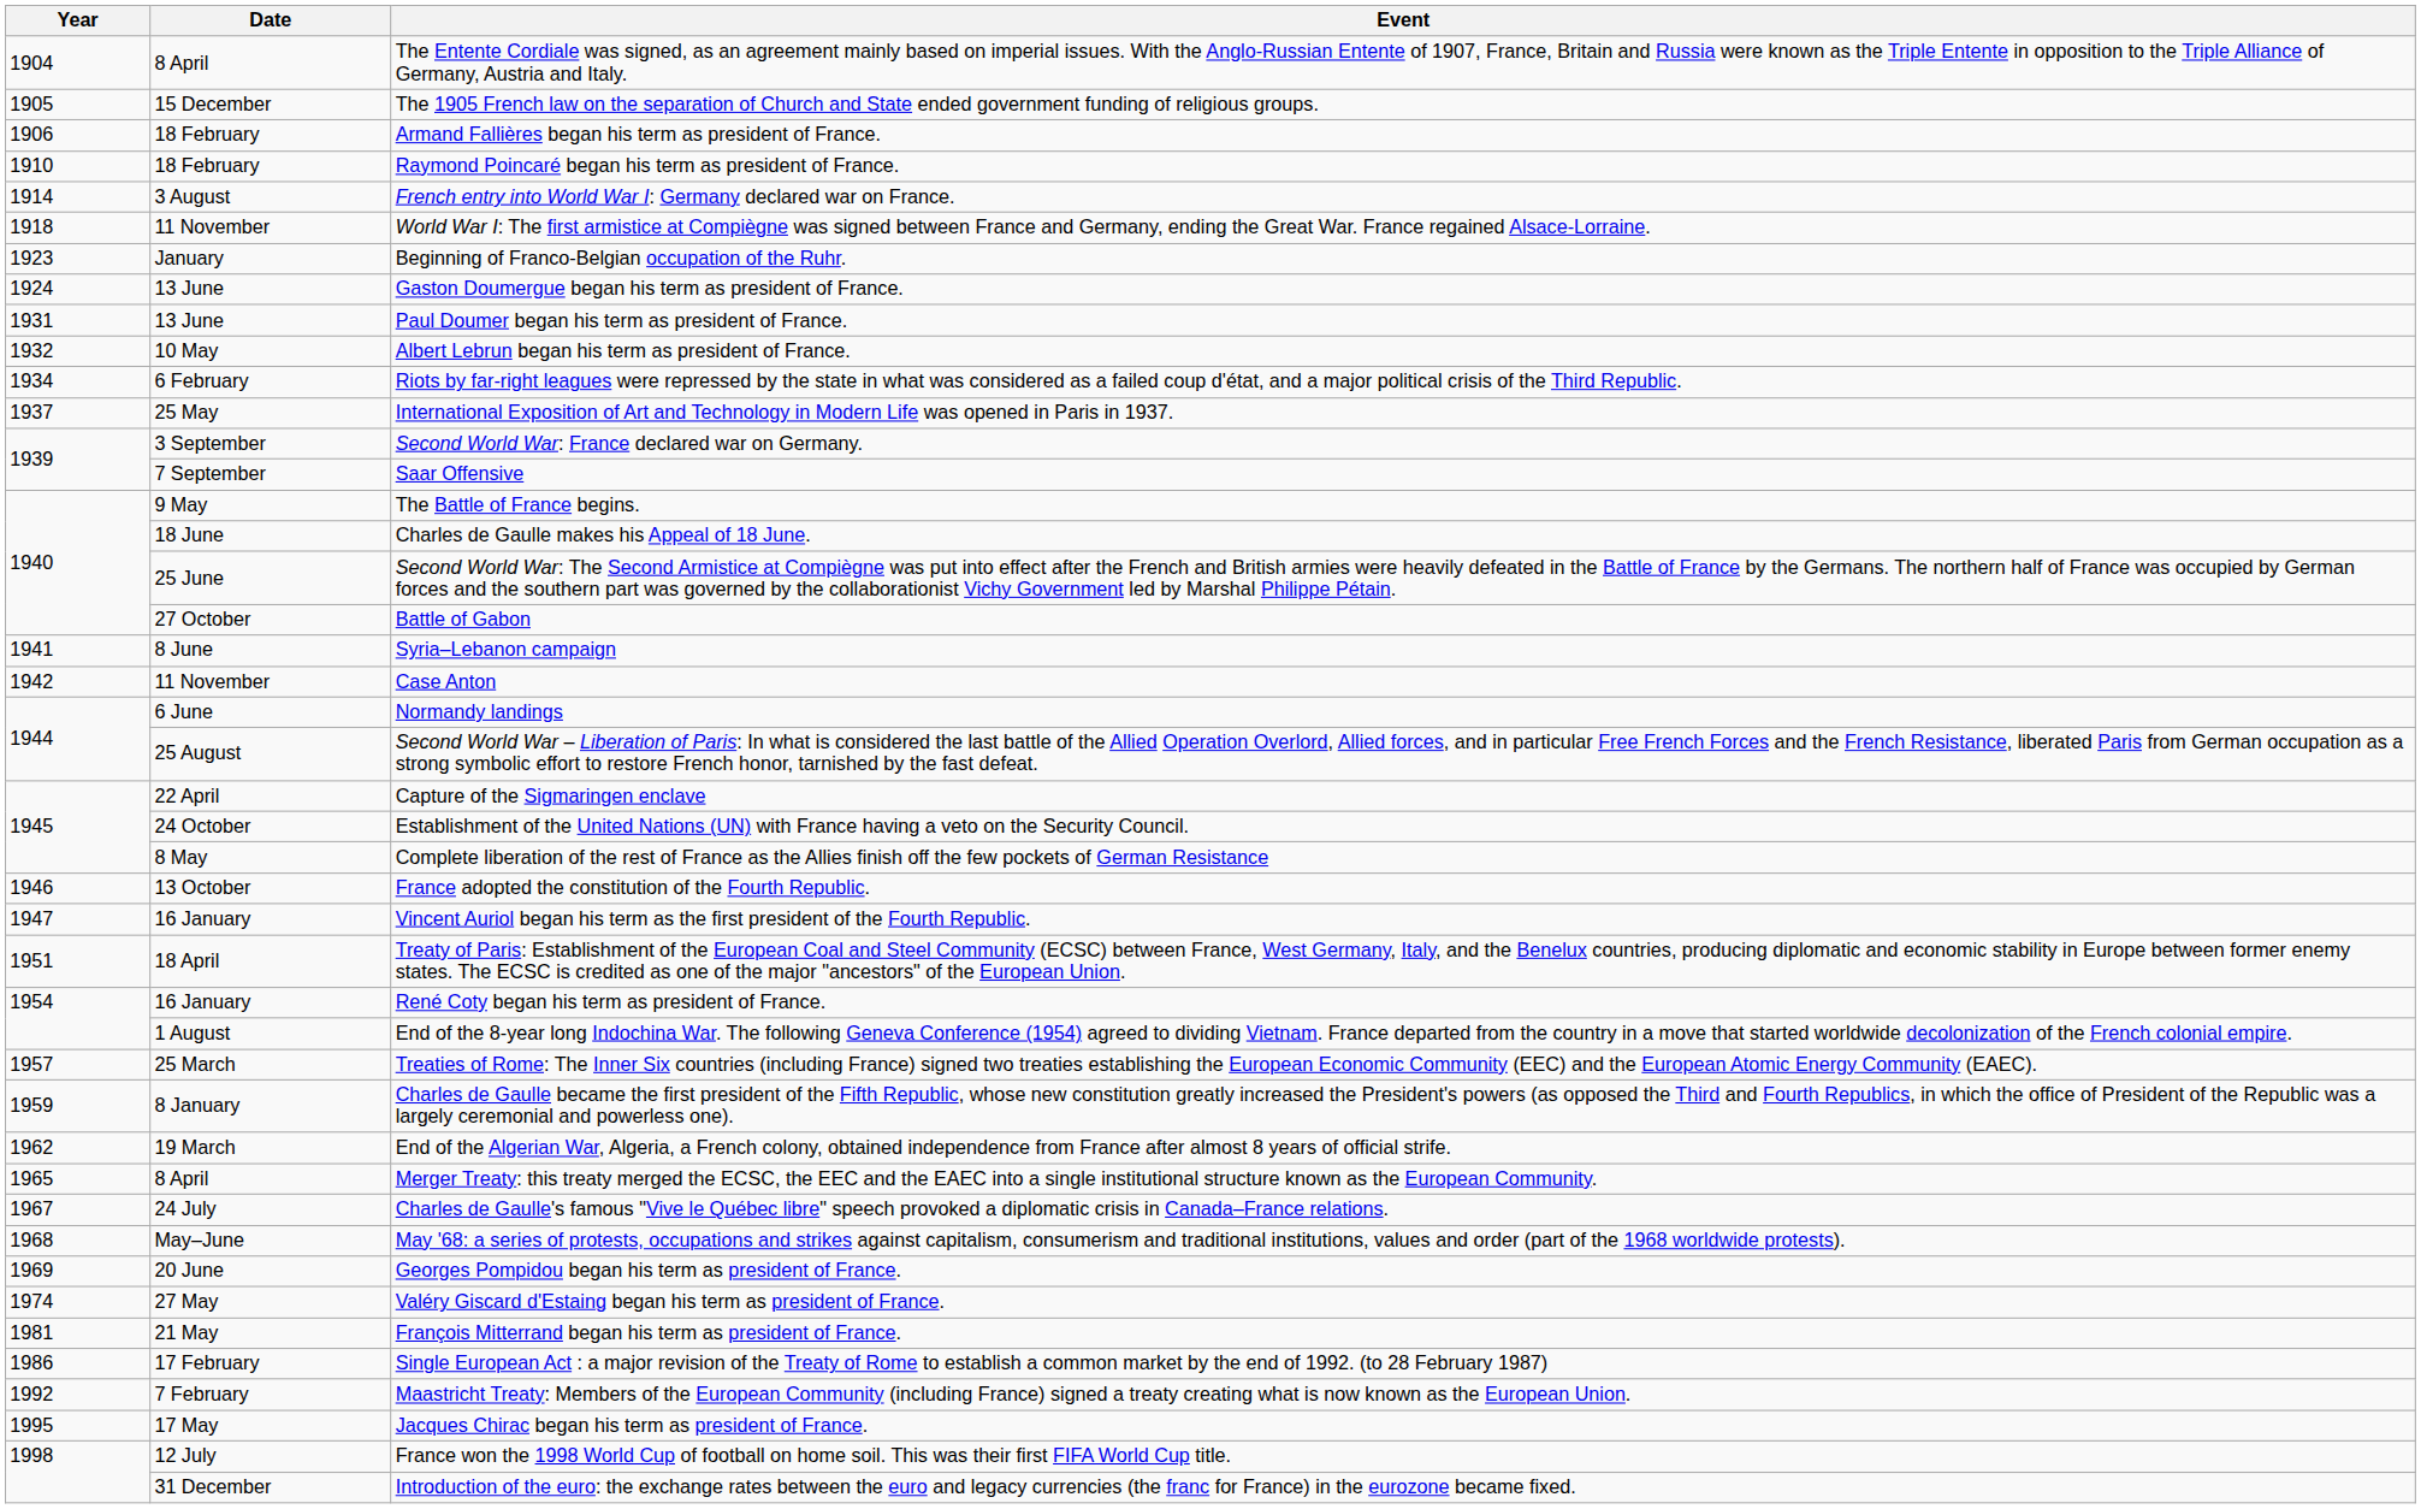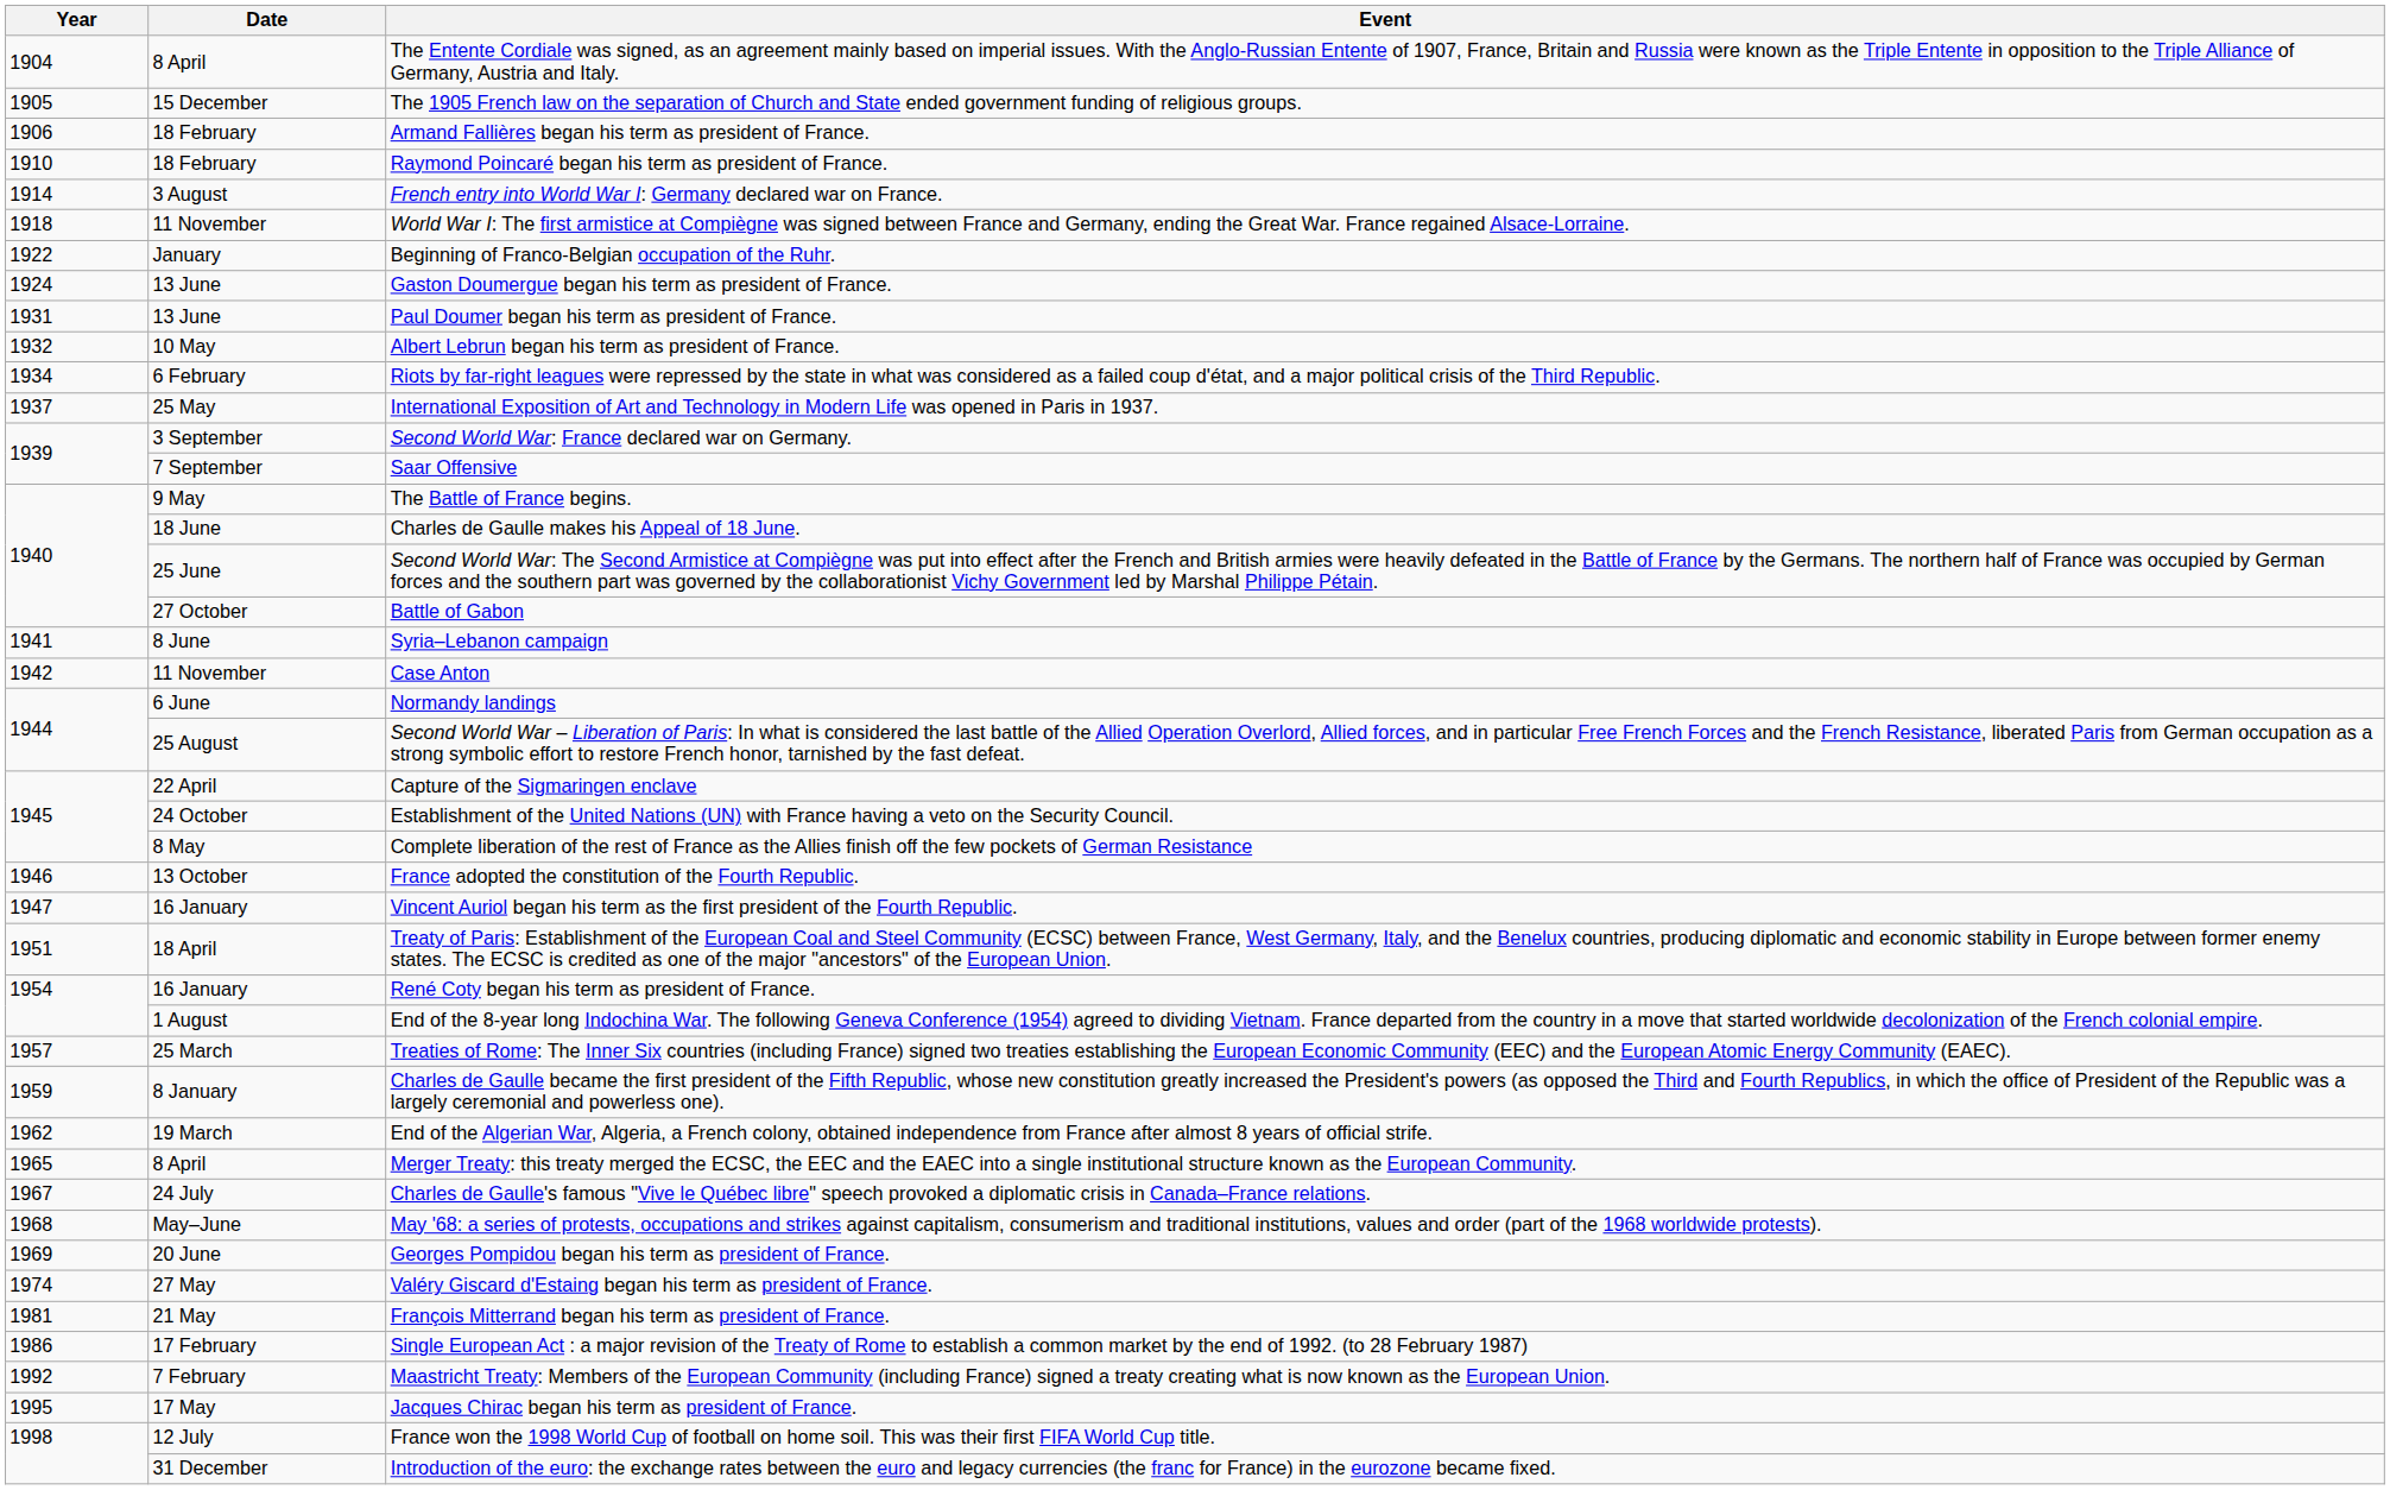 <table class="wikitable" width="100%">
 <tr>
 <th style="width:6%">Year</th>
 <th style="width:10%">Date</th>
 <th>Event</th>
 </tr>
 <tr>
 <td>1904</td>
 <td>8 April</td>
 <td>The <a href='#'>Entente Cordiale</a> was signed, as an agreement mainly based on imperial issues.  With the <a href='#'>Anglo-Russian Entente</a> of 1907, France, Britain and <a href='#'>Russia</a> were known as the <a href='#'>Triple Entente</a> in opposition to the <a href='#'>Triple Alliance</a> of Germany, Austria and Italy.</td>
 </tr>
 <tr>
 <td>1905</td>
 <td>15 December</td>
 <td>The <a href='#'>1905 French law on the separation of Church and State</a> ended government funding of religious groups.</td>
 </tr>
 <tr>
 <td>1906</td>
 <td>18 February</td>
 <td><a href='#'>Armand Fallières</a> began his term as president of France.</td>
 </tr>
 <tr>
 <td>1910</td>
 <td>18 February</td>
 <td><a href='#'>Raymond Poincaré</a> began his term as president of France.</td>
 </tr>
 <tr>
 <td>1914</td>
 <td>3 August</td>
 <td><em><a href='#'>French entry into World War I</a></em>: <a href='#'>Germany</a> declared war on France.</td>
 </tr>
 <tr>
 <td>1918</td>
 <td>11 November</td>
 <td><em>World War I</em>: The <a href='#'>first armistice at Compiègne</a> was signed between France and Germany, ending the Great War. France regained <a href='#'>Alsace-Lorraine</a>.</td>
 </tr>
 <tr>
-<td>1923</td>
+<td>1922</td>
 <td>January</td>
 <td>Beginning of Franco-Belgian <a href='#'>occupation of the Ruhr</a>.</td>
 </tr>
 <tr>
 <td>1924</td>
 <td>13 June</td>
 <td><a href='#'>Gaston Doumergue</a> began his term as president of France.</td>
 </tr>
 <tr>
 <td>1931</td>
 <td>13 June</td>
 <td><a href='#'>Paul Doumer</a> began his term as president of France.</td>
 </tr>
 <tr>
 <td>1932</td>
 <td>10 May</td>
 <td><a href='#'>Albert Lebrun</a> began his term as president of France.</td>
 </tr>
 <tr>
 <td>1934</td>
 <td>6 February</td>
 <td><a href='#'>Riots by far-right leagues</a> were repressed by the state in what was considered as a failed coup d'état, and a major political crisis of the <a href='#'>Third Republic</a>.</td>
 </tr>
 <tr>
 <td>1937</td>
 <td>25 May</td>
 <td><a href='#'>International Exposition of Art and Technology in Modern Life</a> was opened in Paris in 1937. </td>
 </tr>
 <tr>
 <td rowspan="2">1939</td>
 <td>3 September</td>
 <td><em><a href='#'>Second World War</a></em>: <a href='#'>France</a> declared war on Germany.</td>
 </tr>
 <tr>
 <td>7 September</td>
 <td><a href='#'>Saar Offensive</a></td>
 </tr>
 <tr>
 <td rowspan="4">1940</td>
 <td>9 May</td>
 <td>The <a href='#'>Battle of France</a> begins.</td>
 </tr>
 <tr>
 <td>18 June</td>
 <td>Charles de Gaulle makes his <a href='#'>Appeal of 18 June</a>.</td>
 </tr>
 <tr>
 <td>25 June</td>
 <td><em>Second World War</em>: The <a href='#'>Second Armistice at Compiègne</a> was put into effect after the French and British armies were heavily defeated in the <a href='#'>Battle of France</a> by the Germans. The northern half of France was occupied by German forces and the southern part was governed by the collaborationist <a href='#'>Vichy Government</a> led by Marshal <a href='#'>Philippe Pétain</a>.</td>
 </tr>
 <tr>
 <td>27 October</td>
 <td><a href='#'>Battle of Gabon</a></td>
 </tr>
 <tr>
 <td>1941</td>
 <td>8 June</td>
 <td><a href='#'>Syria–Lebanon campaign</a></td>
 </tr>
 <tr>
 <td>1942</td>
 <td>11 November</td>
 <td><a href='#'>Case Anton</a></td>
 </tr>
 <tr>
 <td rowspan="2">1944</td>
 <td>6 June</td>
 <td><a href='#'>Normandy landings</a></td>
 </tr>
 <tr>
 <td>25 August</td>
 <td><em>Second World War</em> – <em><a href='#'>Liberation of Paris</a></em>: In what is considered the last battle of the <a href='#'>Allied</a> <a href='#'>Operation Overlord</a>, <a href='#'>Allied forces</a>, and in particular <a href='#'>Free French Forces</a> and the <a href='#'>French Resistance</a>, liberated <a href='#'>Paris</a> from German occupation as a strong symbolic effort to restore French honor, tarnished by the fast defeat.</td>
 </tr>
 <tr>
 <td rowspan="3">1945</td>
 <td>22 April</td>
 <td>Capture of the <a href='#'>Sigmaringen enclave</a></td>
 </tr>
 <tr>
 <td>24 October</td>
 <td>Establishment of the <a href='#'>United Nations (UN)</a> with France having a veto on the Security Council.</td>
 </tr>
 <tr>
 <td>8 May</td>
 <td>Complete liberation of the rest of France as the Allies finish off the few pockets of <a href='#'>German Resistance</a></td>
 </tr>
 <tr>
 <td>1946</td>
 <td>13 October</td>
 <td><a href='#'>France</a> adopted the constitution of the <a href='#'>Fourth Republic</a>.</td>
 </tr>
 <tr>
 <td>1947</td>
 <td>16 January</td>
 <td><a href='#'>Vincent Auriol</a> began his term as the first president of the <a href='#'>Fourth Republic</a>.</td>
 </tr>
 <tr>
 <td>1951</td>
 <td>18 April</td>
 <td><a href='#'>Treaty of Paris</a>: Establishment of the <a href='#'>European Coal and Steel Community</a> (ECSC) between France, <a href='#'>West Germany</a>, <a href='#'>Italy</a>, and the <a href='#'>Benelux</a> countries, producing diplomatic and economic stability in Europe between former enemy states. The ECSC is credited as one of the major "ancestors" of the <a href='#'>European Union</a>.</td>
 </tr>
 <tr>
 <td rowspan="2" valign="top">1954</td>
 <td>16 January</td>
 <td><a href='#'>René Coty</a> began his term as president of France.</td>
 </tr>
 <tr>
 <td>1 August</td>
 <td>End of the 8-year long <a href='#'>Indochina War</a>. The following <a href='#'>Geneva Conference (1954)</a> agreed to dividing <a href='#'>Vietnam</a>. France departed from the country in a move that started worldwide <a href='#'>decolonization</a> of the <a href='#'>French colonial empire</a>.</td>
 </tr>
 <tr>
 <td>1957</td>
 <td>25 March</td>
 <td><a href='#'>Treaties of Rome</a>: The <a href='#'>Inner Six</a> countries (including France) signed two treaties establishing the <a href='#'>European Economic Community</a> (EEC) and the <a href='#'>European Atomic Energy Community</a> (EAEC).</td>
 </tr>
 <tr>
 <td>1959</td>
 <td>8 January</td>
 <td><a href='#'>Charles de Gaulle</a> became the first president of the <a href='#'>Fifth Republic</a>, whose new constitution greatly increased the President's powers (as opposed the <a href='#'>Third</a> and <a href='#'>Fourth Republics</a>, in which the office of President of the Republic was a largely ceremonial and powerless one).</td>
 </tr>
 <tr>
 <td>1962</td>
 <td>19 March</td>
 <td>End of the <a href='#'>Algerian War</a>, Algeria, a French colony, obtained independence from France after almost 8 years of official strife.</td>
 </tr>
 <tr>
 <td>1965</td>
 <td>8 April</td>
 <td><a href='#'>Merger Treaty</a>: this treaty merged the ECSC, the EEC and the EAEC into a single institutional structure known as the <a href='#'>European Community</a>.</td>
 </tr>
 <tr>
 <td>1967</td>
 <td>24 July</td>
 <td><a href='#'>Charles de Gaulle</a>'s famous "<a href='#'>Vive le Québec libre</a>" speech provoked a diplomatic crisis in <a href='#'>Canada–France relations</a>.</td>
 </tr>
 <tr>
 <td>1968</td>
 <td>May–June</td>
 <td><a href='#'>May '68: a series of protests, occupations and strikes</a> against capitalism, consumerism and traditional institutions, values and order (part of the <a href='#'>1968 worldwide protests</a>).</td>
 </tr>
 <tr>
 <td>1969</td>
 <td>20 June</td>
 <td><a href='#'>Georges Pompidou</a> began his term as <a href='#'>president of France</a>.</td>
 </tr>
 <tr>
 <td>1974</td>
 <td>27 May</td>
 <td><a href='#'>Valéry Giscard d'Estaing</a> began his term as <a href='#'>president of France</a>.</td>
 </tr>
 <tr>
 <td>1981</td>
 <td>21 May</td>
 <td><a href='#'>François Mitterrand</a> began his term as <a href='#'>president of France</a>.</td>
 </tr>
 <tr>
 <td>1986</td>
 <td>17 February</td>
 <td><a href='#'>Single European Act</a> : a major revision of the <a href='#'>Treaty of Rome</a> to establish a common market by the end of 1992. (to 28 February 1987)</td>
 </tr>
 <tr>
 <td>1992</td>
 <td>7 February</td>
 <td><a href='#'>Maastricht Treaty</a>: Members of the <a href='#'>European Community</a> (including France) signed a treaty creating what is now known as the <a href='#'>European Union</a>.</td>
 </tr>
 <tr>
 <td>1995</td>
 <td>17 May</td>
 <td><a href='#'>Jacques Chirac</a> began his term as <a href='#'>president of France</a>.</td>
 </tr>
 <tr>
 <td rowspan="2" valign="top">1998</td>
 <td>12 July</td>
 <td>France won the <a href='#'>1998 World Cup</a> of football on home soil. This was their first <a href='#'>FIFA World Cup</a> title.</td>
 </tr>
 <tr>
 <td>31 December</td>
 <td><a href='#'>Introduction of the euro</a>: the exchange rates between the <a href='#'>euro</a> and legacy currencies (the <a href='#'>franc</a> for France) in the <a href='#'>eurozone</a> became fixed.</td>
 </tr>
 </table>
